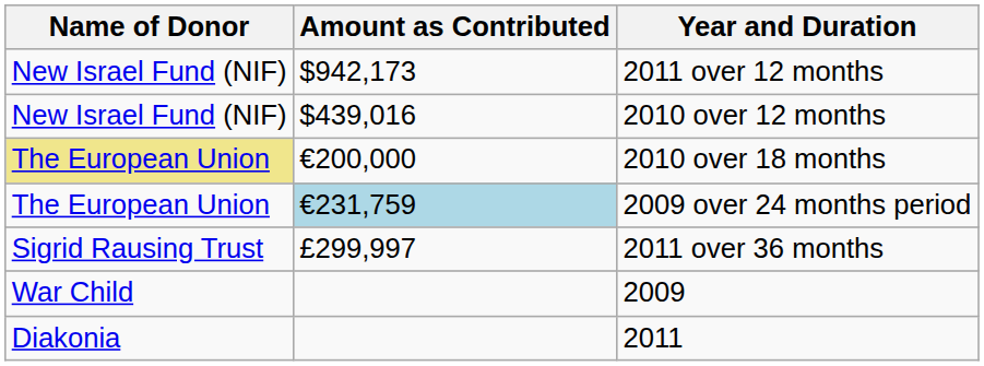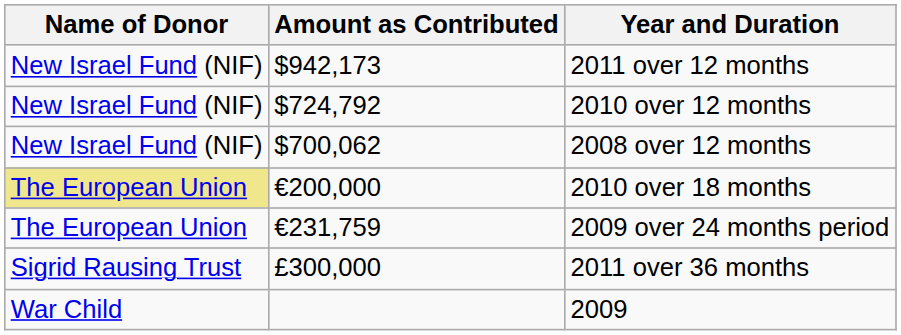 <table class="wikitable sortable">
 <tr>
 <th>Name of Donor</th>
 <th>Amount as Contributed</th>
 <th>Year and Duration</th>
 </tr>
 <tr>
 <td><a href='#'>New Israel Fund</a> (NIF)</td>
 <td>$942,173</td>
 <td>2011 over 12 months</td>
 </tr>
 <tr>
 <td><a href='#'>New Israel Fund</a> (NIF)</td>
-<td>$439,016</td>
+<td>$724,792</td>
 <td>2010 over 12 months</td>
+</tr>
+<tr>
+<td><a href='#'>New Israel Fund</a> (NIF)</td>
+<td>$700,062</td>
+<td>2008 over 12 months</td>
 </tr>
 <tr>
 <td style="background: khaki;"><a href='#'>The European Union</a></td>
 <td>€200,000</td>
 <td>2010 over 18 months</td>
 </tr>
 <tr>
 <td><a href='#'>The European Union</a></td>
-<td style="background: lightblue;">€231,759</td>
+<td>€231,759</td>
 <td>2009 over 24 months period</td>
 </tr>
 <tr>
 <td><a href='#'>Sigrid Rausing Trust</a></td>
-<td>£299,997</td>
+<td>£300,000</td>
 <td>2011 over 36 months</td>
 </tr>
 <tr>
 <td><a href='#'>War Child</a></td>
 <td></td>
 <td>2009</td>
 </tr>
-<tr>
-<td><a href='#'>Diakonia</a></td>
-<td></td>
-<td>2011</td>
-</tr>
 </table>
